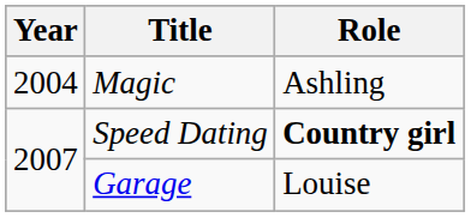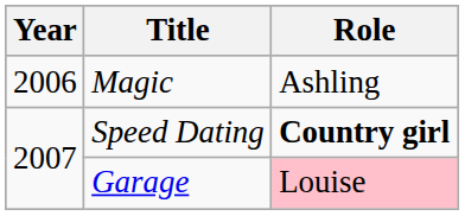 <table class="wikitable">
 <tr>
 <th>Year</th>
 <th>Title</th>
 <th>Role</th>
 </tr>
 <tr>
-<td>2004</td>
+<td>2006</td>
 <td><em>Magic</em></td>
 <td>Ashling</td>
 </tr>
 <tr>
 <td rowspan=2>2007</td>
 <td><em>Speed Dating</em></td>
 <td><strong>Country girl</strong></td>
 </tr>
 <tr>
 <td><em><a href='#'>Garage</a></em></td>
-<td>Louise</td>
+<td style="background: pink;">Louise</td>
 </tr>
 </table>
